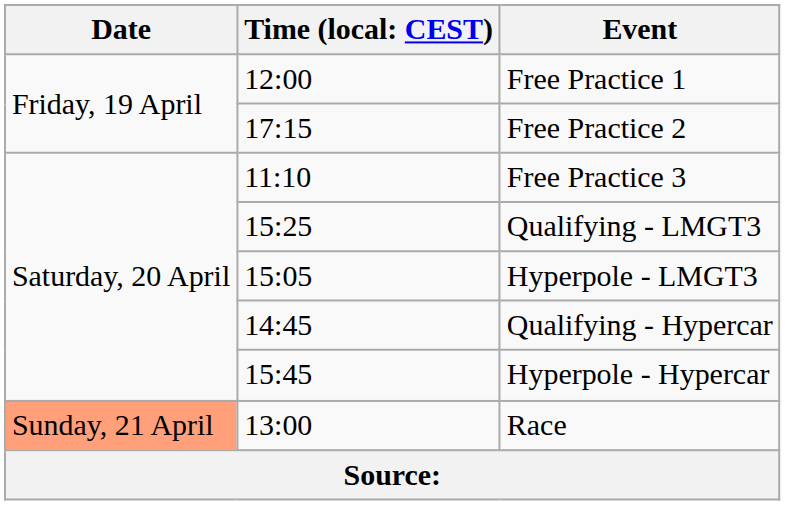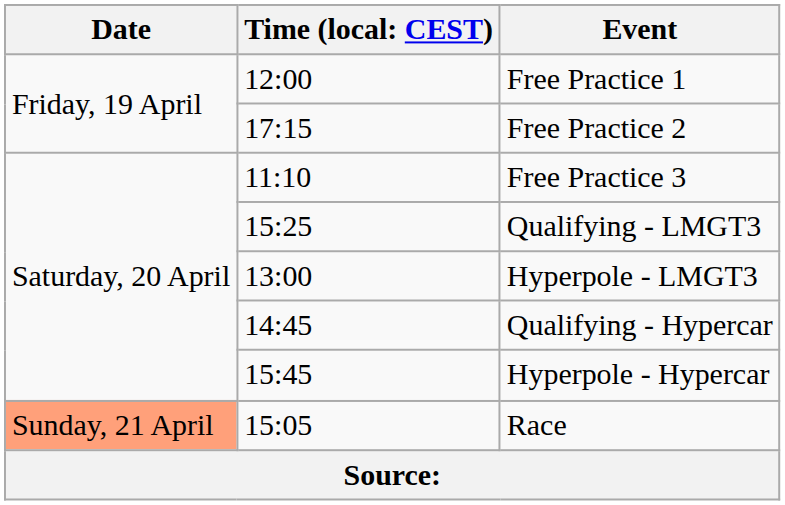 <table class="wikitable" style="font-size:95%;">
 <tr>
 <th>Date</th>
 <th>Time (local: <a href='#'>CEST</a>)</th>
 <th>Event</th>
 </tr>
 <tr>
 <td rowspan=2>Friday, 19 April</td>
 <td>12:00</td>
 <td>Free Practice 1</td>
 </tr>
 <tr>
 <td>17:15</td>
 <td>Free Practice 2</td>
 </tr>
 <tr>
 <td rowspan=5>Saturday, 20 April</td>
 <td>11:10</td>
 <td>Free Practice 3</td>
 </tr>
 <tr>
 <td>15:25</td>
 <td>Qualifying - LMGT3</td>
 </tr>
 <tr>
-<td>15:05</td>
+<td>13:00</td>
 <td>Hyperpole - LMGT3</td>
 </tr>
 <tr>
 <td>14:45</td>
 <td>Qualifying - Hypercar</td>
 </tr>
 <tr>
 <td>15:45</td>
 <td>Hyperpole - Hypercar</td>
 </tr>
 <tr>
 <td style="background: lightsalmon;">Sunday, 21 April</td>
-<td>13:00</td>
+<td>15:05</td>
 <td>Race</td>
 </tr>
 <tr>
 <th colspan=3>Source:</th>
 </tr>
 </table>
